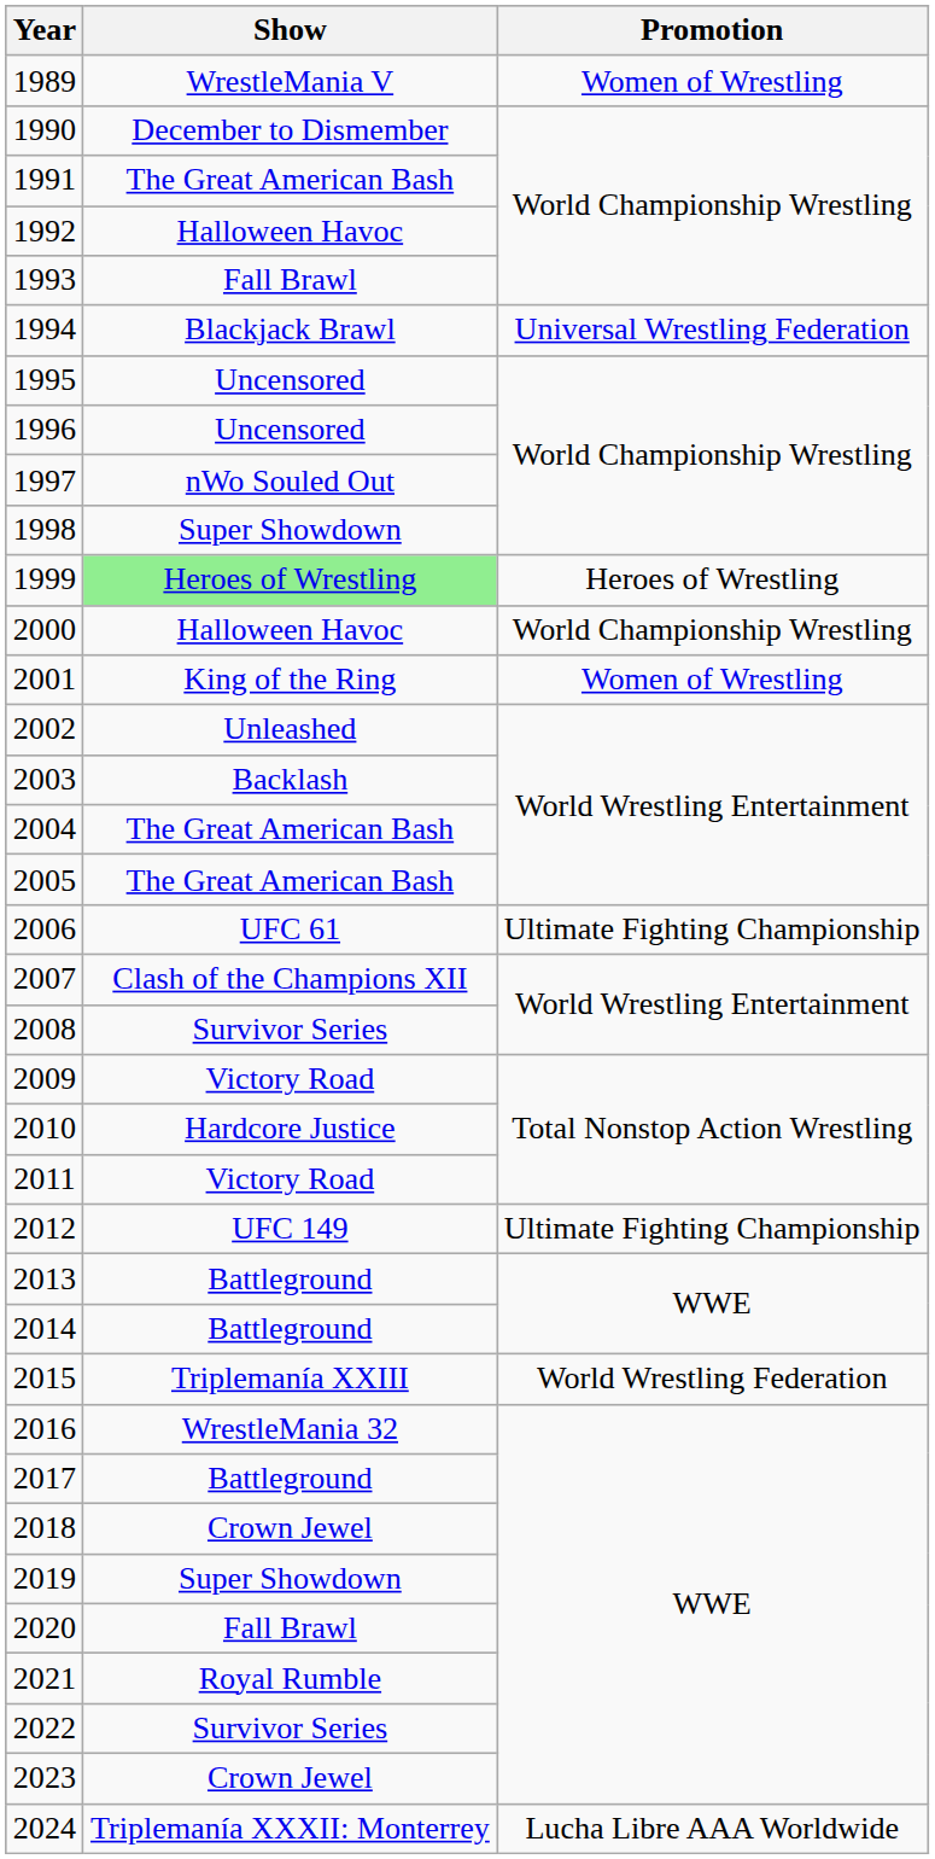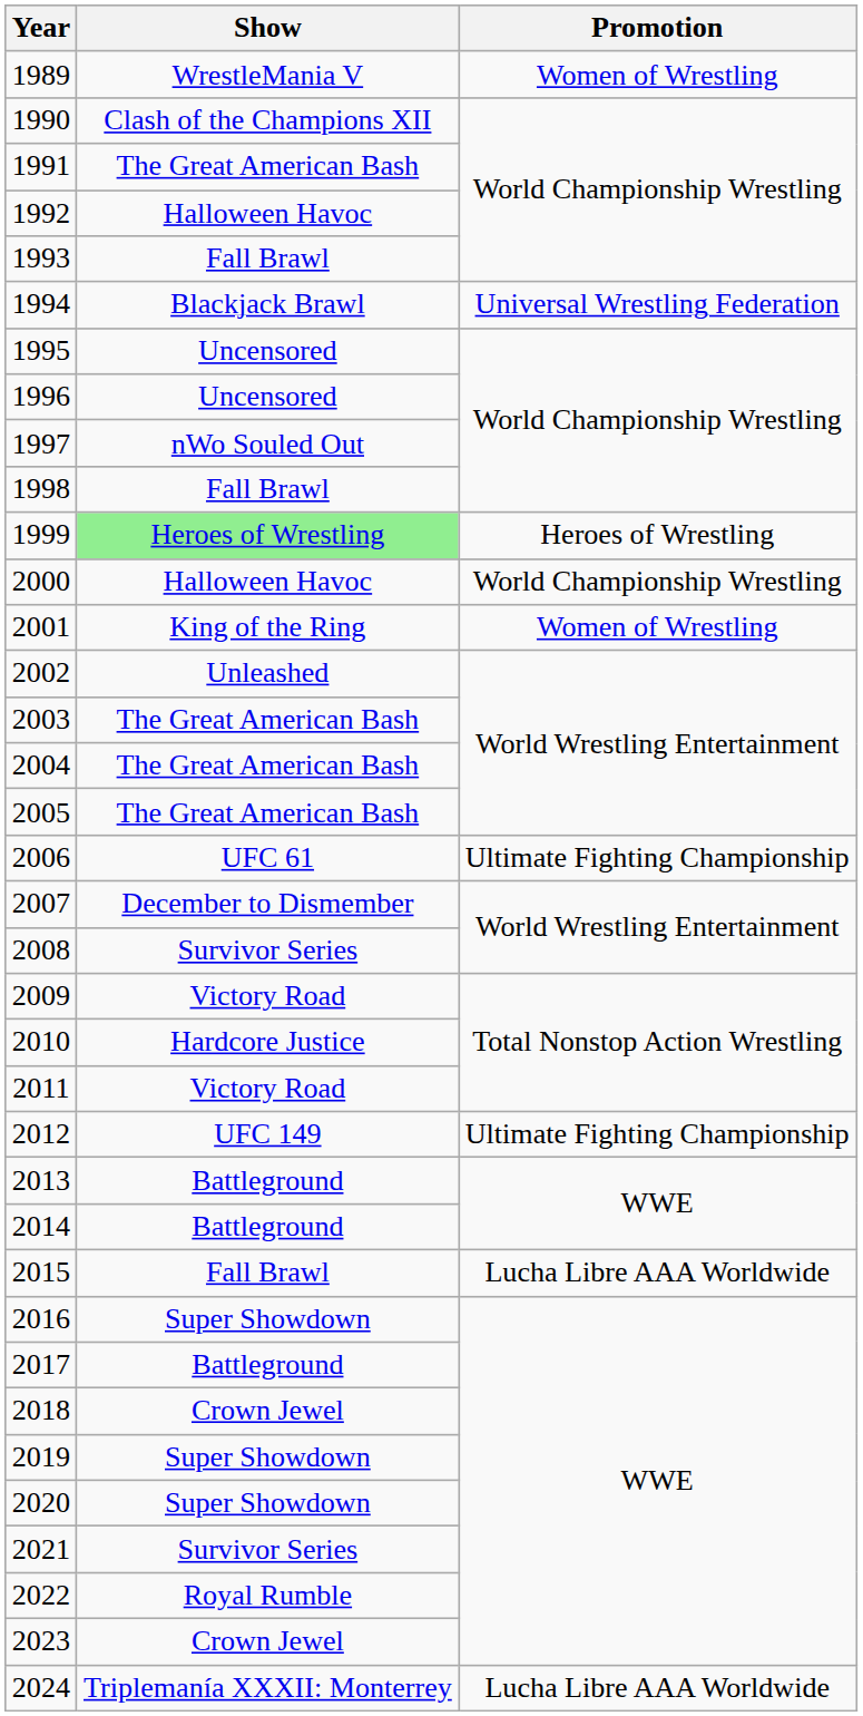 <table class="wikitable sortable" style="text-align: center">
 <tr>
 <th>Year</th>
 <th>Show</th>
 <th>Promotion</th>
 </tr>
 <tr>
 <td>1989</td>
 <td><a href='#'>WrestleMania V</a></td>
 <td><a href='#'>Women of Wrestling</a></td>
 </tr>
 <tr>
 <td>1990</td>
-<td><a href='#'>December to Dismember</a></td>
+<td><a href='#'>Clash of the Champions XII</a></td>
 <td rowspan=4>World Championship Wrestling</td>
 </tr>
 <tr>
 <td>1991</td>
 <td><a href='#'>The Great American Bash</a></td>
 </tr>
 <tr>
 <td>1992</td>
 <td><a href='#'>Halloween Havoc</a></td>
 </tr>
 <tr>
 <td>1993</td>
 <td><a href='#'>Fall Brawl</a></td>
 </tr>
 <tr>
 <td>1994</td>
 <td><a href='#'>Blackjack Brawl</a></td>
 <td><a href='#'>Universal Wrestling Federation</a></td>
 </tr>
 <tr>
 <td>1995</td>
 <td><a href='#'>Uncensored</a></td>
 <td rowspan=4>World Championship Wrestling</td>
 </tr>
 <tr>
 <td>1996</td>
 <td><a href='#'>Uncensored</a></td>
 </tr>
 <tr>
 <td>1997</td>
 <td><a href='#'>nWo Souled Out</a></td>
 </tr>
 <tr>
 <td>1998</td>
-<td><a href='#'>Super Showdown</a></td>
+<td><a href='#'>Fall Brawl</a></td>
 </tr>
 <tr>
 <td>1999</td>
 <td style="background: lightgreen;"><a href='#'>Heroes of Wrestling</a></td>
 <td>Heroes of Wrestling</td>
 </tr>
 <tr>
 <td>2000</td>
 <td><a href='#'>Halloween Havoc</a></td>
 <td>World Championship Wrestling</td>
 </tr>
 <tr>
 <td>2001</td>
 <td><a href='#'>King of the Ring</a></td>
 <td><a href='#'>Women of Wrestling</a></td>
 </tr>
 <tr>
 <td>2002</td>
 <td><a href='#'>Unleashed</a></td>
 <td rowspan=4>World Wrestling Entertainment</td>
 </tr>
 <tr>
 <td>2003</td>
-<td><a href='#'>Backlash</a></td>
+<td><a href='#'>The Great American Bash</a></td>
 </tr>
 <tr>
 <td>2004</td>
 <td><a href='#'>The Great American Bash</a></td>
 </tr>
 <tr>
 <td>2005</td>
 <td><a href='#'>The Great American Bash</a></td>
 </tr>
 <tr>
 <td>2006</td>
 <td><a href='#'>UFC 61</a></td>
 <td>Ultimate Fighting Championship</td>
 </tr>
 <tr>
 <td>2007</td>
-<td><a href='#'>Clash of the Champions XII</a></td>
+<td><a href='#'>December to Dismember</a></td>
 <td rowspan=2>World Wrestling Entertainment</td>
 </tr>
 <tr>
 <td>2008</td>
 <td><a href='#'>Survivor Series</a></td>
 </tr>
 <tr>
 <td>2009</td>
 <td><a href='#'>Victory Road</a></td>
 <td rowspan=3>Total Nonstop Action Wrestling</td>
 </tr>
 <tr>
 <td>2010</td>
 <td><a href='#'>Hardcore Justice</a></td>
 </tr>
 <tr>
 <td>2011</td>
 <td><a href='#'>Victory Road</a></td>
 </tr>
 <tr>
 <td>2012</td>
 <td><a href='#'>UFC 149</a></td>
 <td>Ultimate Fighting Championship</td>
 </tr>
 <tr>
 <td>2013</td>
 <td><a href='#'>Battleground</a></td>
 <td rowspan=2>WWE</td>
 </tr>
 <tr>
 <td>2014</td>
 <td><a href='#'>Battleground</a></td>
 </tr>
 <tr>
 <td>2015</td>
-<td><a href='#'>Triplemanía XXIII</a></td>
-<td>World Wrestling Federation</td>
+<td><a href='#'>Fall Brawl</a></td>
+<td>Lucha Libre AAA Worldwide</td>
 </tr>
 <tr>
 <td>2016</td>
-<td><a href='#'>WrestleMania 32</a></td>
+<td><a href='#'>Super Showdown</a></td>
 <td rowspan="8">WWE</td>
 </tr>
 <tr>
 <td>2017</td>
 <td><a href='#'>Battleground</a></td>
 </tr>
 <tr>
 <td>2018</td>
 <td><a href='#'>Crown Jewel</a></td>
 </tr>
 <tr>
 <td>2019</td>
 <td><a href='#'>Super Showdown</a></td>
 </tr>
 <tr>
 <td>2020</td>
-<td><a href='#'>Fall Brawl</a></td>
+<td><a href='#'>Super Showdown</a></td>
 </tr>
 <tr>
 <td>2021</td>
-<td><a href='#'>Royal Rumble</a></td>
+<td><a href='#'>Survivor Series</a></td>
 </tr>
 <tr>
 <td>2022</td>
-<td><a href='#'>Survivor Series</a></td>
+<td><a href='#'>Royal Rumble</a></td>
 </tr>
 <tr>
 <td>2023</td>
 <td><a href='#'>Crown Jewel</a></td>
 </tr>
 <tr>
 <td>2024</td>
 <td><a href='#'>Triplemanía XXXII: Monterrey</a></td>
 <td>Lucha Libre AAA Worldwide</td>
 </tr>
 </table>
